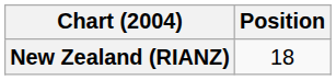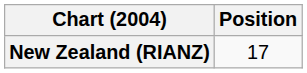 <table class="wikitable plainrowheaders" style="text-align:center">
 <tr>
 <th>Chart (2004)</th>
 <th>Position</th>
 </tr>
 <tr>
 <th scope="row">New Zealand (RIANZ)</th>
-<td>18</td>
+<td>17</td>
 </tr>
 </table>
